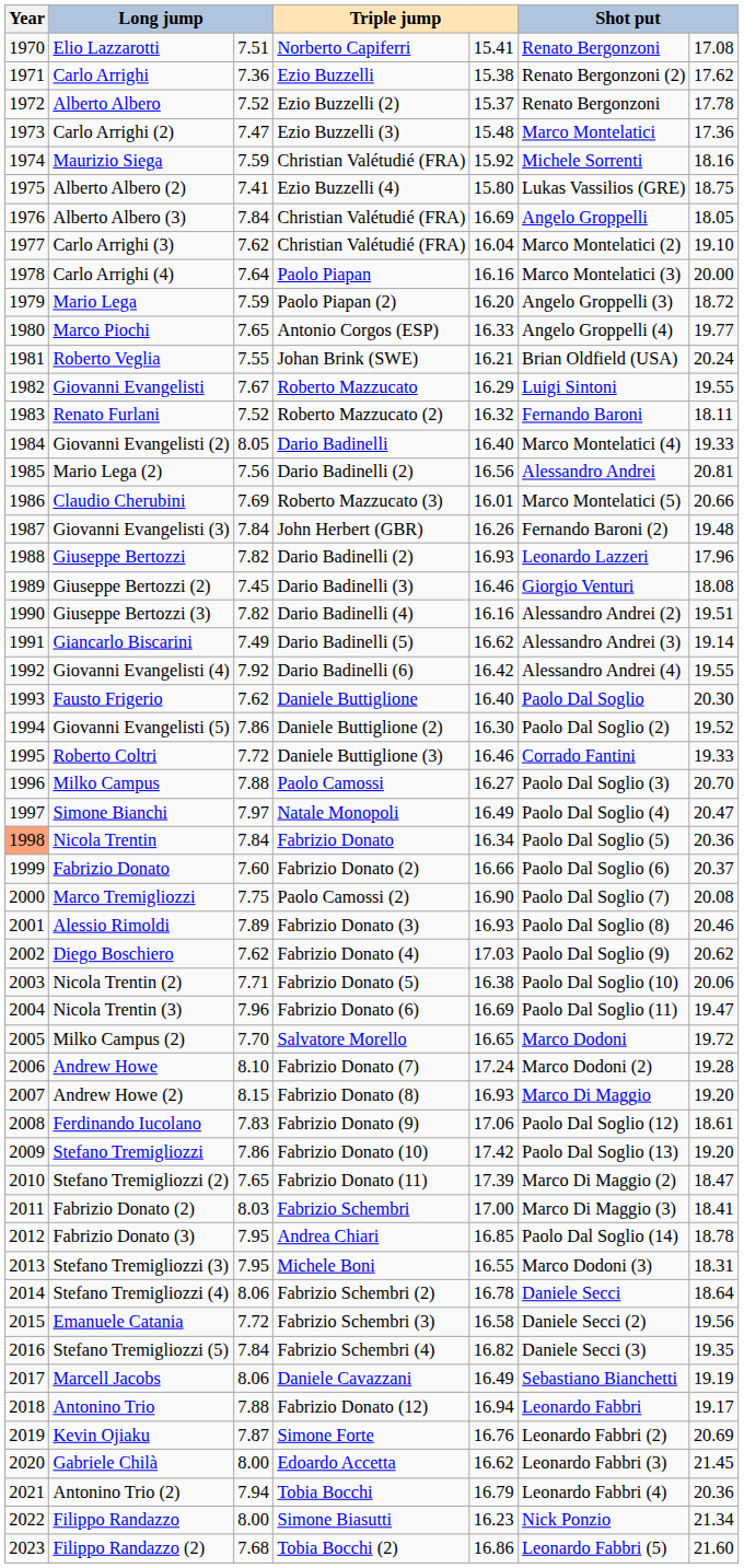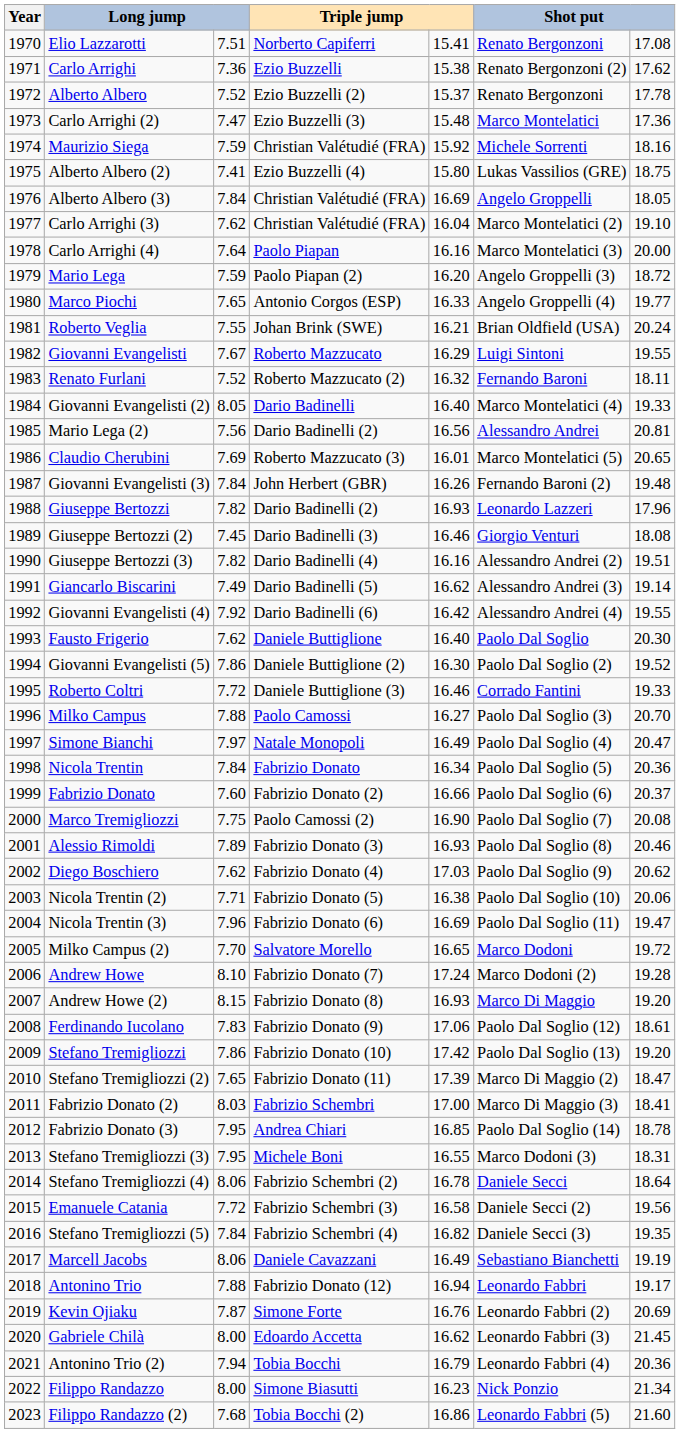 <table class="wikitable">
 <tr>
 <th>Year</th>
 <th colspan=2 style="background:lightsteelblue;">Long jump</th>
 <th colspan=2 style="background:moccasin;">Triple jump</th>
 <th colspan=2 style="background:lightsteelblue;">Shot put</th>
 </tr>
 <tr>
 <td align=center>1970</td>
 <td><a href='#'>Elio Lazzarotti</a></td>
 <td>7.51</td>
 <td><a href='#'>Norberto Capiferri</a></td>
 <td>15.41</td>
 <td><a href='#'>Renato Bergonzoni</a></td>
 <td>17.08</td>
 </tr>
 <tr>
 <td align=center>1971</td>
 <td><a href='#'>Carlo Arrighi</a></td>
 <td>7.36</td>
 <td><a href='#'>Ezio Buzzelli</a></td>
 <td>15.38</td>
 <td>Renato Bergonzoni (2)</td>
 <td>17.62</td>
 </tr>
 <tr>
 <td align=center>1972</td>
 <td><a href='#'>Alberto Albero</a></td>
 <td>7.52</td>
 <td>Ezio Buzzelli (2)</td>
 <td>15.37</td>
 <td>Renato Bergonzoni</td>
 <td>17.78</td>
 </tr>
 <tr>
 <td align=center>1973</td>
 <td>Carlo Arrighi (2)</td>
 <td>7.47</td>
 <td>Ezio Buzzelli (3)</td>
 <td>15.48</td>
 <td><a href='#'>Marco Montelatici</a></td>
 <td>17.36</td>
 </tr>
 <tr>
 <td align=center>1974</td>
 <td><a href='#'>Maurizio Siega</a></td>
 <td>7.59</td>
 <td>Christian Valétudié (FRA)</td>
 <td>15.92</td>
 <td><a href='#'>Michele Sorrenti</a></td>
 <td>18.16</td>
 </tr>
 <tr>
 <td align=center>1975</td>
 <td>Alberto Albero (2)</td>
 <td>7.41</td>
 <td>Ezio Buzzelli (4)</td>
 <td>15.80</td>
 <td>Lukas Vassilios (GRE)</td>
 <td>18.75</td>
 </tr>
 <tr>
 <td align=center>1976</td>
 <td>Alberto Albero (3)</td>
 <td>7.84</td>
 <td>Christian Valétudié (FRA)</td>
 <td>16.69</td>
 <td><a href='#'>Angelo Groppelli</a></td>
 <td>18.05</td>
 </tr>
 <tr>
 <td align=center>1977</td>
 <td>Carlo Arrighi (3)</td>
 <td>7.62</td>
 <td>Christian Valétudié (FRA)</td>
 <td>16.04</td>
 <td>Marco Montelatici (2)</td>
 <td>19.10</td>
 </tr>
 <tr>
 <td align=center>1978</td>
 <td>Carlo Arrighi (4)</td>
 <td>7.64</td>
 <td><a href='#'>Paolo Piapan</a></td>
 <td>16.16</td>
 <td>Marco Montelatici (3)</td>
 <td>20.00</td>
 </tr>
 <tr>
 <td align=center>1979</td>
 <td><a href='#'>Mario Lega</a></td>
 <td>7.59</td>
 <td>Paolo Piapan (2)</td>
 <td>16.20</td>
 <td>Angelo Groppelli (3)</td>
 <td>18.72</td>
 </tr>
 <tr>
 <td align=center>1980</td>
 <td><a href='#'>Marco Piochi</a></td>
 <td>7.65</td>
 <td>Antonio Corgos (ESP)</td>
 <td>16.33</td>
 <td>Angelo Groppelli (4)</td>
 <td>19.77</td>
 </tr>
 <tr>
 <td align=center>1981</td>
 <td><a href='#'>Roberto Veglia</a></td>
 <td>7.55</td>
 <td>Johan Brink (SWE)</td>
 <td>16.21</td>
 <td>Brian Oldfield (USA)</td>
 <td>20.24</td>
 </tr>
 <tr>
 <td align=center>1982</td>
 <td><a href='#'>Giovanni Evangelisti</a></td>
 <td>7.67</td>
 <td><a href='#'>Roberto Mazzucato</a></td>
 <td>16.29</td>
 <td><a href='#'>Luigi Sintoni</a></td>
 <td>19.55</td>
 </tr>
 <tr>
 <td align=center>1983</td>
 <td><a href='#'>Renato Furlani</a></td>
 <td>7.52</td>
 <td>Roberto Mazzucato (2)</td>
 <td>16.32</td>
 <td><a href='#'>Fernando Baroni</a></td>
 <td>18.11</td>
 </tr>
 <tr>
 <td align=center>1984</td>
 <td>Giovanni Evangelisti (2)</td>
 <td>8.05</td>
 <td><a href='#'>Dario Badinelli</a></td>
 <td>16.40</td>
 <td>Marco Montelatici (4)</td>
 <td>19.33</td>
 </tr>
 <tr>
 <td align=center>1985</td>
 <td>Mario Lega (2)</td>
 <td>7.56</td>
 <td>Dario Badinelli (2)</td>
 <td>16.56</td>
 <td><a href='#'>Alessandro Andrei</a></td>
 <td>20.81</td>
 </tr>
 <tr>
 <td align=center>1986</td>
 <td><a href='#'>Claudio Cherubini</a></td>
 <td>7.69</td>
 <td>Roberto Mazzucato (3)</td>
 <td>16.01</td>
 <td>Marco Montelatici (5)</td>
-<td>20.66</td>
+<td>20.65</td>
 </tr>
 <tr>
 <td align=center>1987</td>
 <td>Giovanni Evangelisti (3)</td>
 <td>7.84</td>
 <td>John Herbert (GBR)</td>
 <td>16.26</td>
 <td>Fernando Baroni (2)</td>
 <td>19.48</td>
 </tr>
 <tr>
 <td align=center>1988</td>
 <td><a href='#'>Giuseppe Bertozzi</a></td>
 <td>7.82</td>
 <td>Dario Badinelli (2)</td>
 <td>16.93</td>
 <td><a href='#'>Leonardo Lazzeri</a></td>
 <td>17.96</td>
 </tr>
 <tr>
 <td align=center>1989</td>
 <td>Giuseppe Bertozzi (2)</td>
 <td>7.45</td>
 <td>Dario Badinelli (3)</td>
 <td>16.46</td>
 <td><a href='#'>Giorgio Venturi</a></td>
 <td>18.08</td>
 </tr>
 <tr>
 <td align=center>1990</td>
 <td>Giuseppe Bertozzi (3)</td>
 <td>7.82</td>
 <td>Dario Badinelli (4)</td>
 <td>16.16</td>
 <td>Alessandro Andrei (2)</td>
 <td>19.51</td>
 </tr>
 <tr>
 <td align=center>1991</td>
 <td><a href='#'>Giancarlo Biscarini</a></td>
 <td>7.49</td>
 <td>Dario Badinelli (5)</td>
 <td>16.62</td>
 <td>Alessandro Andrei (3)</td>
 <td>19.14</td>
 </tr>
 <tr>
 <td align=center>1992</td>
 <td>Giovanni Evangelisti (4)</td>
 <td>7.92</td>
 <td>Dario Badinelli (6)</td>
 <td>16.42</td>
 <td>Alessandro Andrei (4)</td>
 <td>19.55</td>
 </tr>
 <tr>
 <td align=center>1993</td>
 <td><a href='#'>Fausto Frigerio</a></td>
 <td>7.62</td>
 <td><a href='#'>Daniele Buttiglione</a></td>
 <td>16.40</td>
 <td><a href='#'>Paolo Dal Soglio</a></td>
 <td>20.30</td>
 </tr>
 <tr>
 <td align=center>1994</td>
 <td>Giovanni Evangelisti (5)</td>
 <td>7.86</td>
 <td>Daniele Buttiglione (2)</td>
 <td>16.30</td>
 <td>Paolo Dal Soglio (2)</td>
 <td>19.52</td>
 </tr>
 <tr>
 <td align=center>1995</td>
 <td><a href='#'>Roberto Coltri</a></td>
 <td>7.72</td>
 <td>Daniele Buttiglione (3)</td>
 <td>16.46</td>
 <td><a href='#'>Corrado Fantini</a></td>
 <td>19.33</td>
 </tr>
 <tr>
 <td align=center>1996</td>
 <td><a href='#'>Milko Campus</a></td>
 <td>7.88</td>
 <td><a href='#'>Paolo Camossi</a></td>
 <td>16.27</td>
 <td>Paolo Dal Soglio (3)</td>
 <td>20.70</td>
 </tr>
 <tr>
 <td align=center>1997</td>
 <td><a href='#'>Simone Bianchi</a></td>
 <td>7.97</td>
 <td><a href='#'>Natale Monopoli</a></td>
 <td>16.49</td>
 <td>Paolo Dal Soglio (4)</td>
 <td>20.47</td>
 </tr>
 <tr>
-<td align=center style="background: lightsalmon;">1998</td>
+<td align=center>1998</td>
 <td><a href='#'>Nicola Trentin</a></td>
 <td>7.84</td>
 <td><a href='#'>Fabrizio Donato</a></td>
 <td>16.34</td>
 <td>Paolo Dal Soglio (5)</td>
 <td>20.36</td>
 </tr>
 <tr>
 <td align=center>1999</td>
 <td><a href='#'>Fabrizio Donato</a></td>
 <td>7.60</td>
 <td>Fabrizio Donato (2)</td>
 <td>16.66</td>
 <td>Paolo Dal Soglio (6)</td>
 <td>20.37</td>
 </tr>
 <tr>
 <td align=center>2000</td>
 <td><a href='#'>Marco Tremigliozzi</a></td>
 <td>7.75</td>
 <td>Paolo Camossi (2)</td>
 <td>16.90</td>
 <td>Paolo Dal Soglio (7)</td>
 <td>20.08</td>
 </tr>
 <tr>
 <td align=center>2001</td>
 <td><a href='#'>Alessio Rimoldi</a></td>
 <td>7.89</td>
 <td>Fabrizio Donato (3)</td>
 <td>16.93</td>
 <td>Paolo Dal Soglio (8)</td>
 <td>20.46</td>
 </tr>
 <tr>
 <td align=center>2002</td>
 <td><a href='#'>Diego Boschiero</a></td>
 <td>7.62</td>
 <td>Fabrizio Donato (4)</td>
 <td>17.03</td>
 <td>Paolo Dal Soglio (9)</td>
 <td>20.62</td>
 </tr>
 <tr>
 <td align=center>2003</td>
 <td>Nicola Trentin (2)</td>
 <td>7.71</td>
 <td>Fabrizio Donato (5)</td>
 <td>16.38</td>
 <td>Paolo Dal Soglio (10)</td>
 <td>20.06</td>
 </tr>
 <tr>
 <td align=center>2004</td>
 <td>Nicola Trentin (3)</td>
 <td>7.96</td>
 <td>Fabrizio Donato (6)</td>
 <td>16.69</td>
 <td>Paolo Dal Soglio (11)</td>
 <td>19.47</td>
 </tr>
 <tr>
 <td align=center>2005</td>
 <td>Milko Campus (2)</td>
 <td>7.70</td>
 <td><a href='#'>Salvatore Morello</a></td>
 <td>16.65</td>
 <td><a href='#'>Marco Dodoni</a></td>
 <td>19.72</td>
 </tr>
 <tr>
 <td align=center>2006</td>
 <td><a href='#'>Andrew Howe</a></td>
 <td>8.10</td>
 <td>Fabrizio Donato (7)</td>
 <td>17.24</td>
 <td>Marco Dodoni (2)</td>
 <td>19.28</td>
 </tr>
 <tr>
 <td align=center>2007</td>
 <td>Andrew Howe (2)</td>
 <td>8.15</td>
 <td>Fabrizio Donato (8)</td>
 <td>16.93</td>
 <td><a href='#'>Marco Di Maggio</a></td>
 <td>19.20</td>
 </tr>
 <tr>
 <td align=center>2008</td>
 <td><a href='#'>Ferdinando Iucolano</a></td>
 <td>7.83</td>
 <td>Fabrizio Donato (9)</td>
 <td>17.06</td>
 <td>Paolo Dal Soglio (12)</td>
 <td>18.61</td>
 </tr>
 <tr>
 <td align=center>2009</td>
 <td><a href='#'>Stefano Tremigliozzi</a></td>
 <td>7.86</td>
 <td>Fabrizio Donato (10)</td>
 <td>17.42</td>
 <td>Paolo Dal Soglio (13)</td>
 <td>19.20</td>
 </tr>
 <tr>
 <td align=center>2010</td>
 <td>Stefano Tremigliozzi (2)</td>
 <td>7.65</td>
 <td>Fabrizio Donato (11)</td>
 <td>17.39</td>
 <td>Marco Di Maggio (2)</td>
 <td>18.47</td>
 </tr>
 <tr>
 <td align=center>2011</td>
 <td>Fabrizio Donato (2)</td>
 <td>8.03</td>
 <td><a href='#'>Fabrizio Schembri</a></td>
 <td>17.00</td>
 <td>Marco Di Maggio (3)</td>
 <td>18.41</td>
 </tr>
 <tr>
 <td align=center>2012</td>
 <td>Fabrizio Donato (3)</td>
 <td>7.95</td>
 <td><a href='#'>Andrea Chiari</a></td>
 <td>16.85</td>
 <td>Paolo Dal Soglio (14)</td>
 <td>18.78</td>
 </tr>
 <tr>
 <td align=center>2013</td>
 <td>Stefano Tremigliozzi (3)</td>
 <td>7.95</td>
 <td><a href='#'>Michele Boni</a></td>
 <td>16.55</td>
 <td>Marco Dodoni (3)</td>
 <td>18.31</td>
 </tr>
 <tr>
 <td align=center>2014</td>
 <td>Stefano Tremigliozzi (4)</td>
 <td>8.06</td>
 <td>Fabrizio Schembri (2)</td>
 <td>16.78</td>
 <td><a href='#'>Daniele Secci</a></td>
 <td>18.64</td>
 </tr>
 <tr>
 <td align=center>2015</td>
 <td><a href='#'>Emanuele Catania</a></td>
 <td>7.72</td>
 <td>Fabrizio Schembri (3)</td>
 <td>16.58</td>
 <td>Daniele Secci (2)</td>
 <td>19.56</td>
 </tr>
 <tr>
 <td align=center>2016</td>
 <td>Stefano Tremigliozzi (5)</td>
 <td>7.84</td>
 <td>Fabrizio Schembri (4)</td>
 <td>16.82</td>
 <td>Daniele Secci (3)</td>
 <td>19.35</td>
 </tr>
 <tr>
 <td align=center>2017</td>
 <td><a href='#'>Marcell Jacobs</a></td>
 <td>8.06</td>
 <td><a href='#'>Daniele Cavazzani</a></td>
 <td>16.49</td>
 <td><a href='#'>Sebastiano Bianchetti</a></td>
 <td>19.19</td>
 </tr>
 <tr>
 <td align=center>2018</td>
 <td><a href='#'>Antonino Trio</a></td>
 <td>7.88</td>
 <td>Fabrizio Donato (12)</td>
 <td>16.94</td>
 <td><a href='#'>Leonardo Fabbri</a></td>
 <td>19.17</td>
 </tr>
 <tr>
 <td align=center>2019</td>
 <td><a href='#'>Kevin Ojiaku</a></td>
 <td>7.87</td>
 <td><a href='#'>Simone Forte</a></td>
 <td>16.76</td>
 <td>Leonardo Fabbri (2)</td>
 <td>20.69</td>
 </tr>
 <tr>
 <td align=center>2020</td>
 <td><a href='#'>Gabriele Chilà</a></td>
 <td>8.00</td>
 <td><a href='#'>Edoardo Accetta</a></td>
 <td>16.62</td>
 <td>Leonardo Fabbri (3)</td>
 <td>21.45</td>
 </tr>
 <tr>
 <td align=center>2021</td>
 <td>Antonino Trio (2)</td>
 <td>7.94</td>
 <td><a href='#'>Tobia Bocchi</a></td>
 <td>16.79</td>
 <td>Leonardo Fabbri (4)</td>
 <td>20.36</td>
 </tr>
 <tr>
 <td align=center>2022</td>
 <td><a href='#'>Filippo Randazzo</a></td>
 <td>8.00</td>
 <td><a href='#'>Simone Biasutti</a></td>
 <td>16.23</td>
 <td><a href='#'>Nick Ponzio</a></td>
 <td>21.34</td>
 </tr>
 <tr>
 <td align=center>2023</td>
 <td><a href='#'>Filippo Randazzo</a> (2)</td>
 <td>7.68</td>
 <td><a href='#'>Tobia Bocchi</a> (2)</td>
 <td>16.86</td>
 <td><a href='#'>Leonardo Fabbri</a> (5)</td>
 <td>21.60</td>
 </tr>
 </table>
